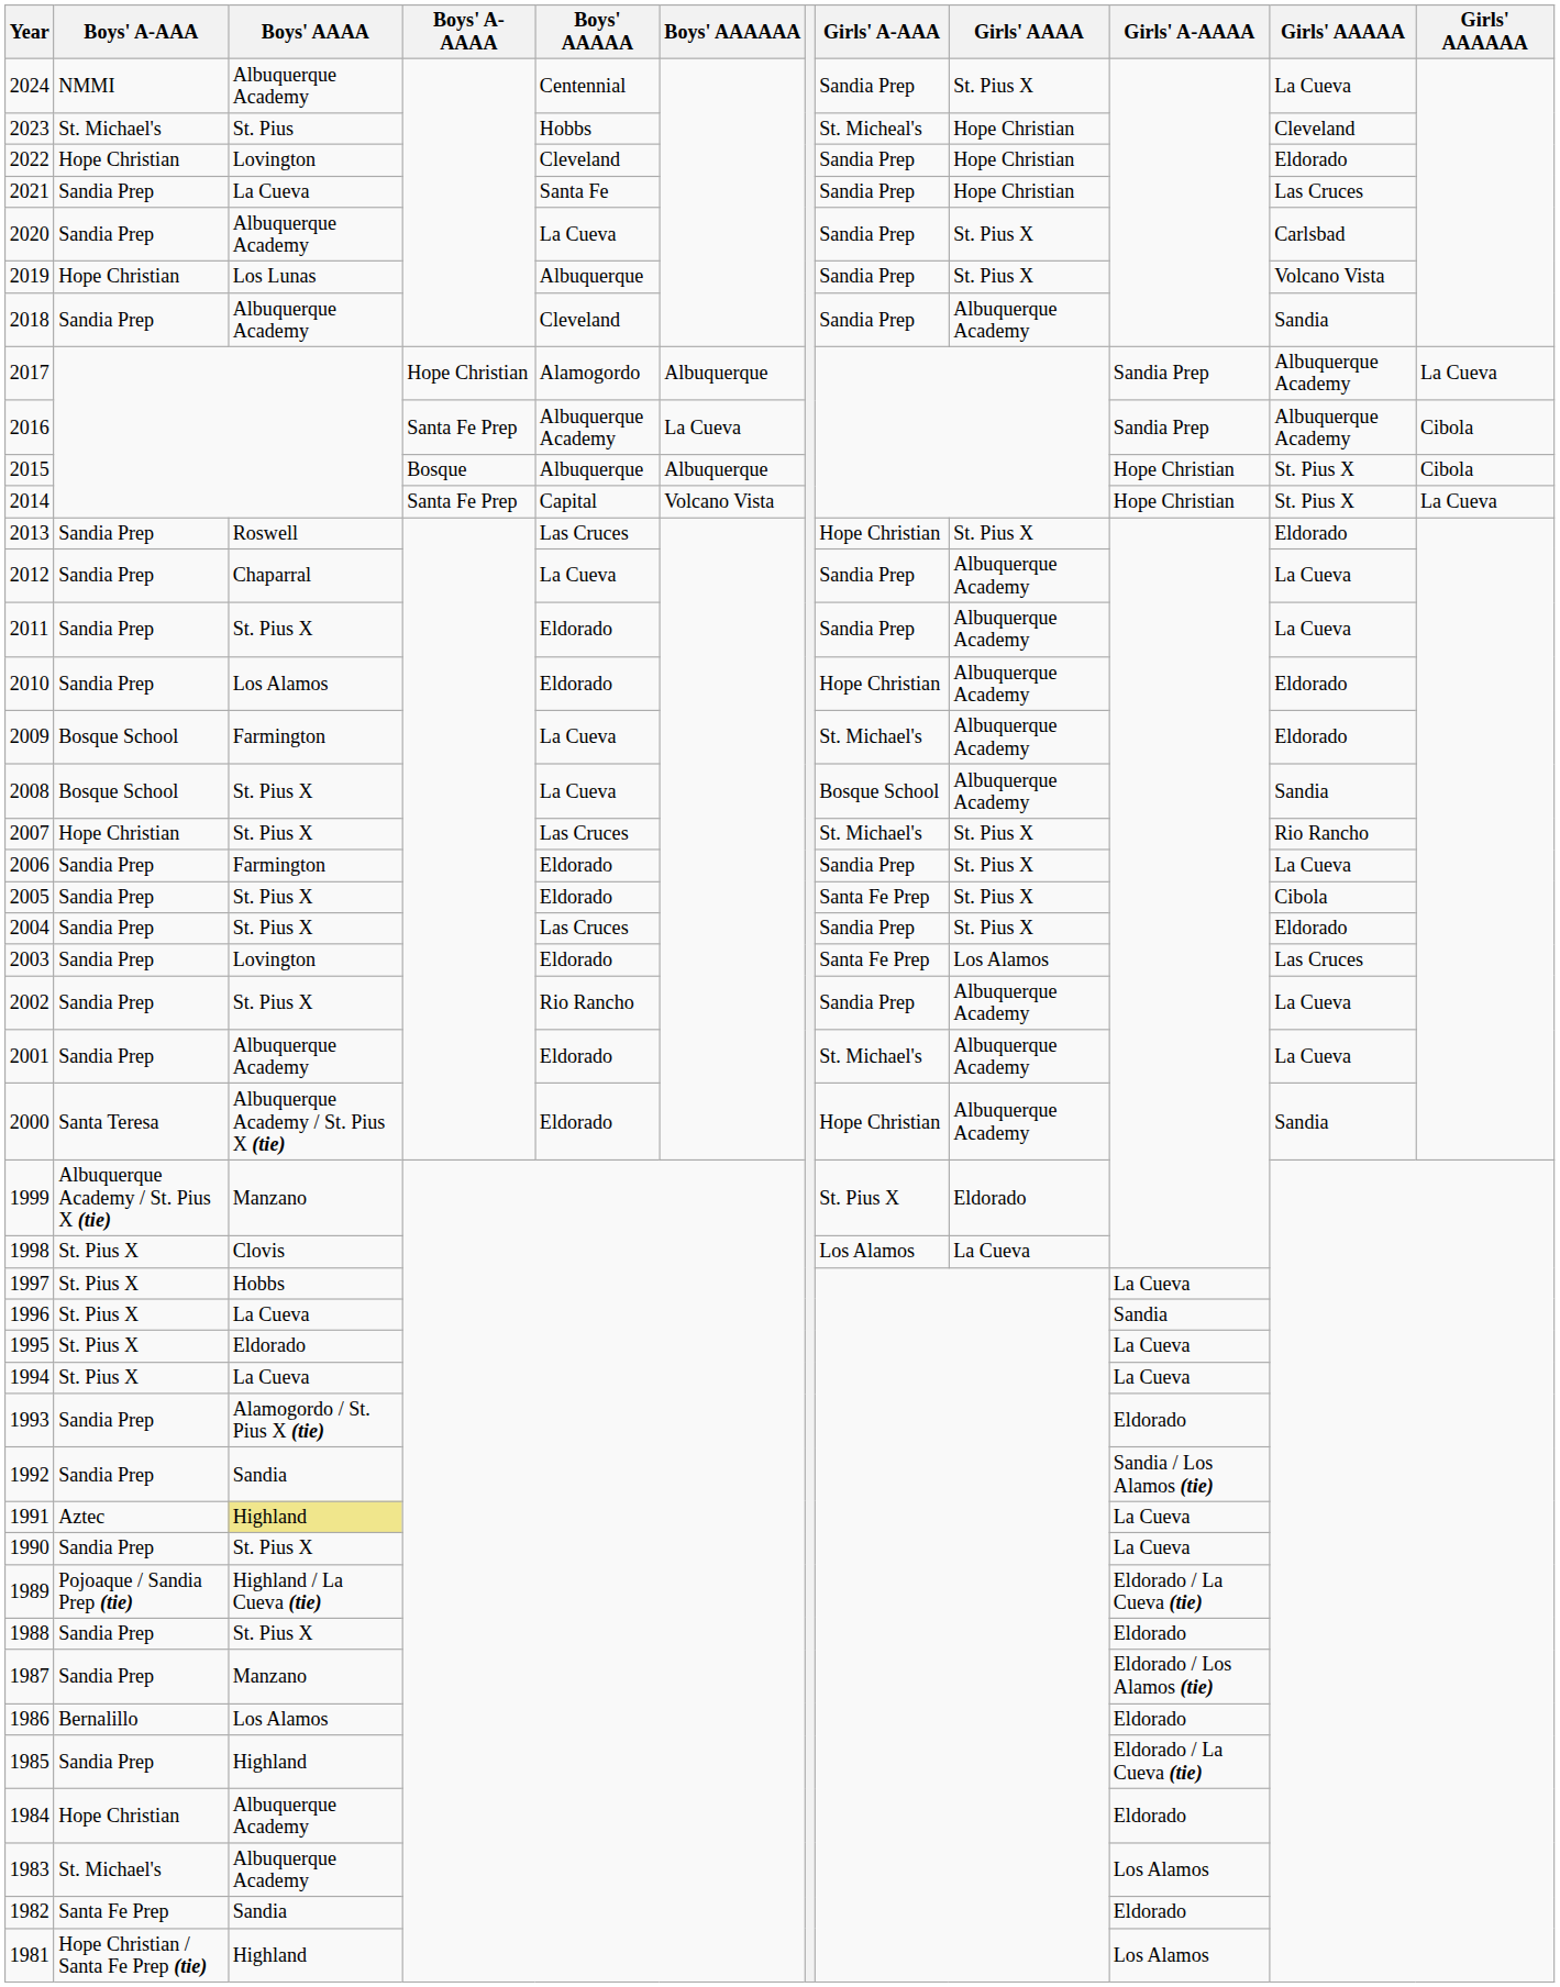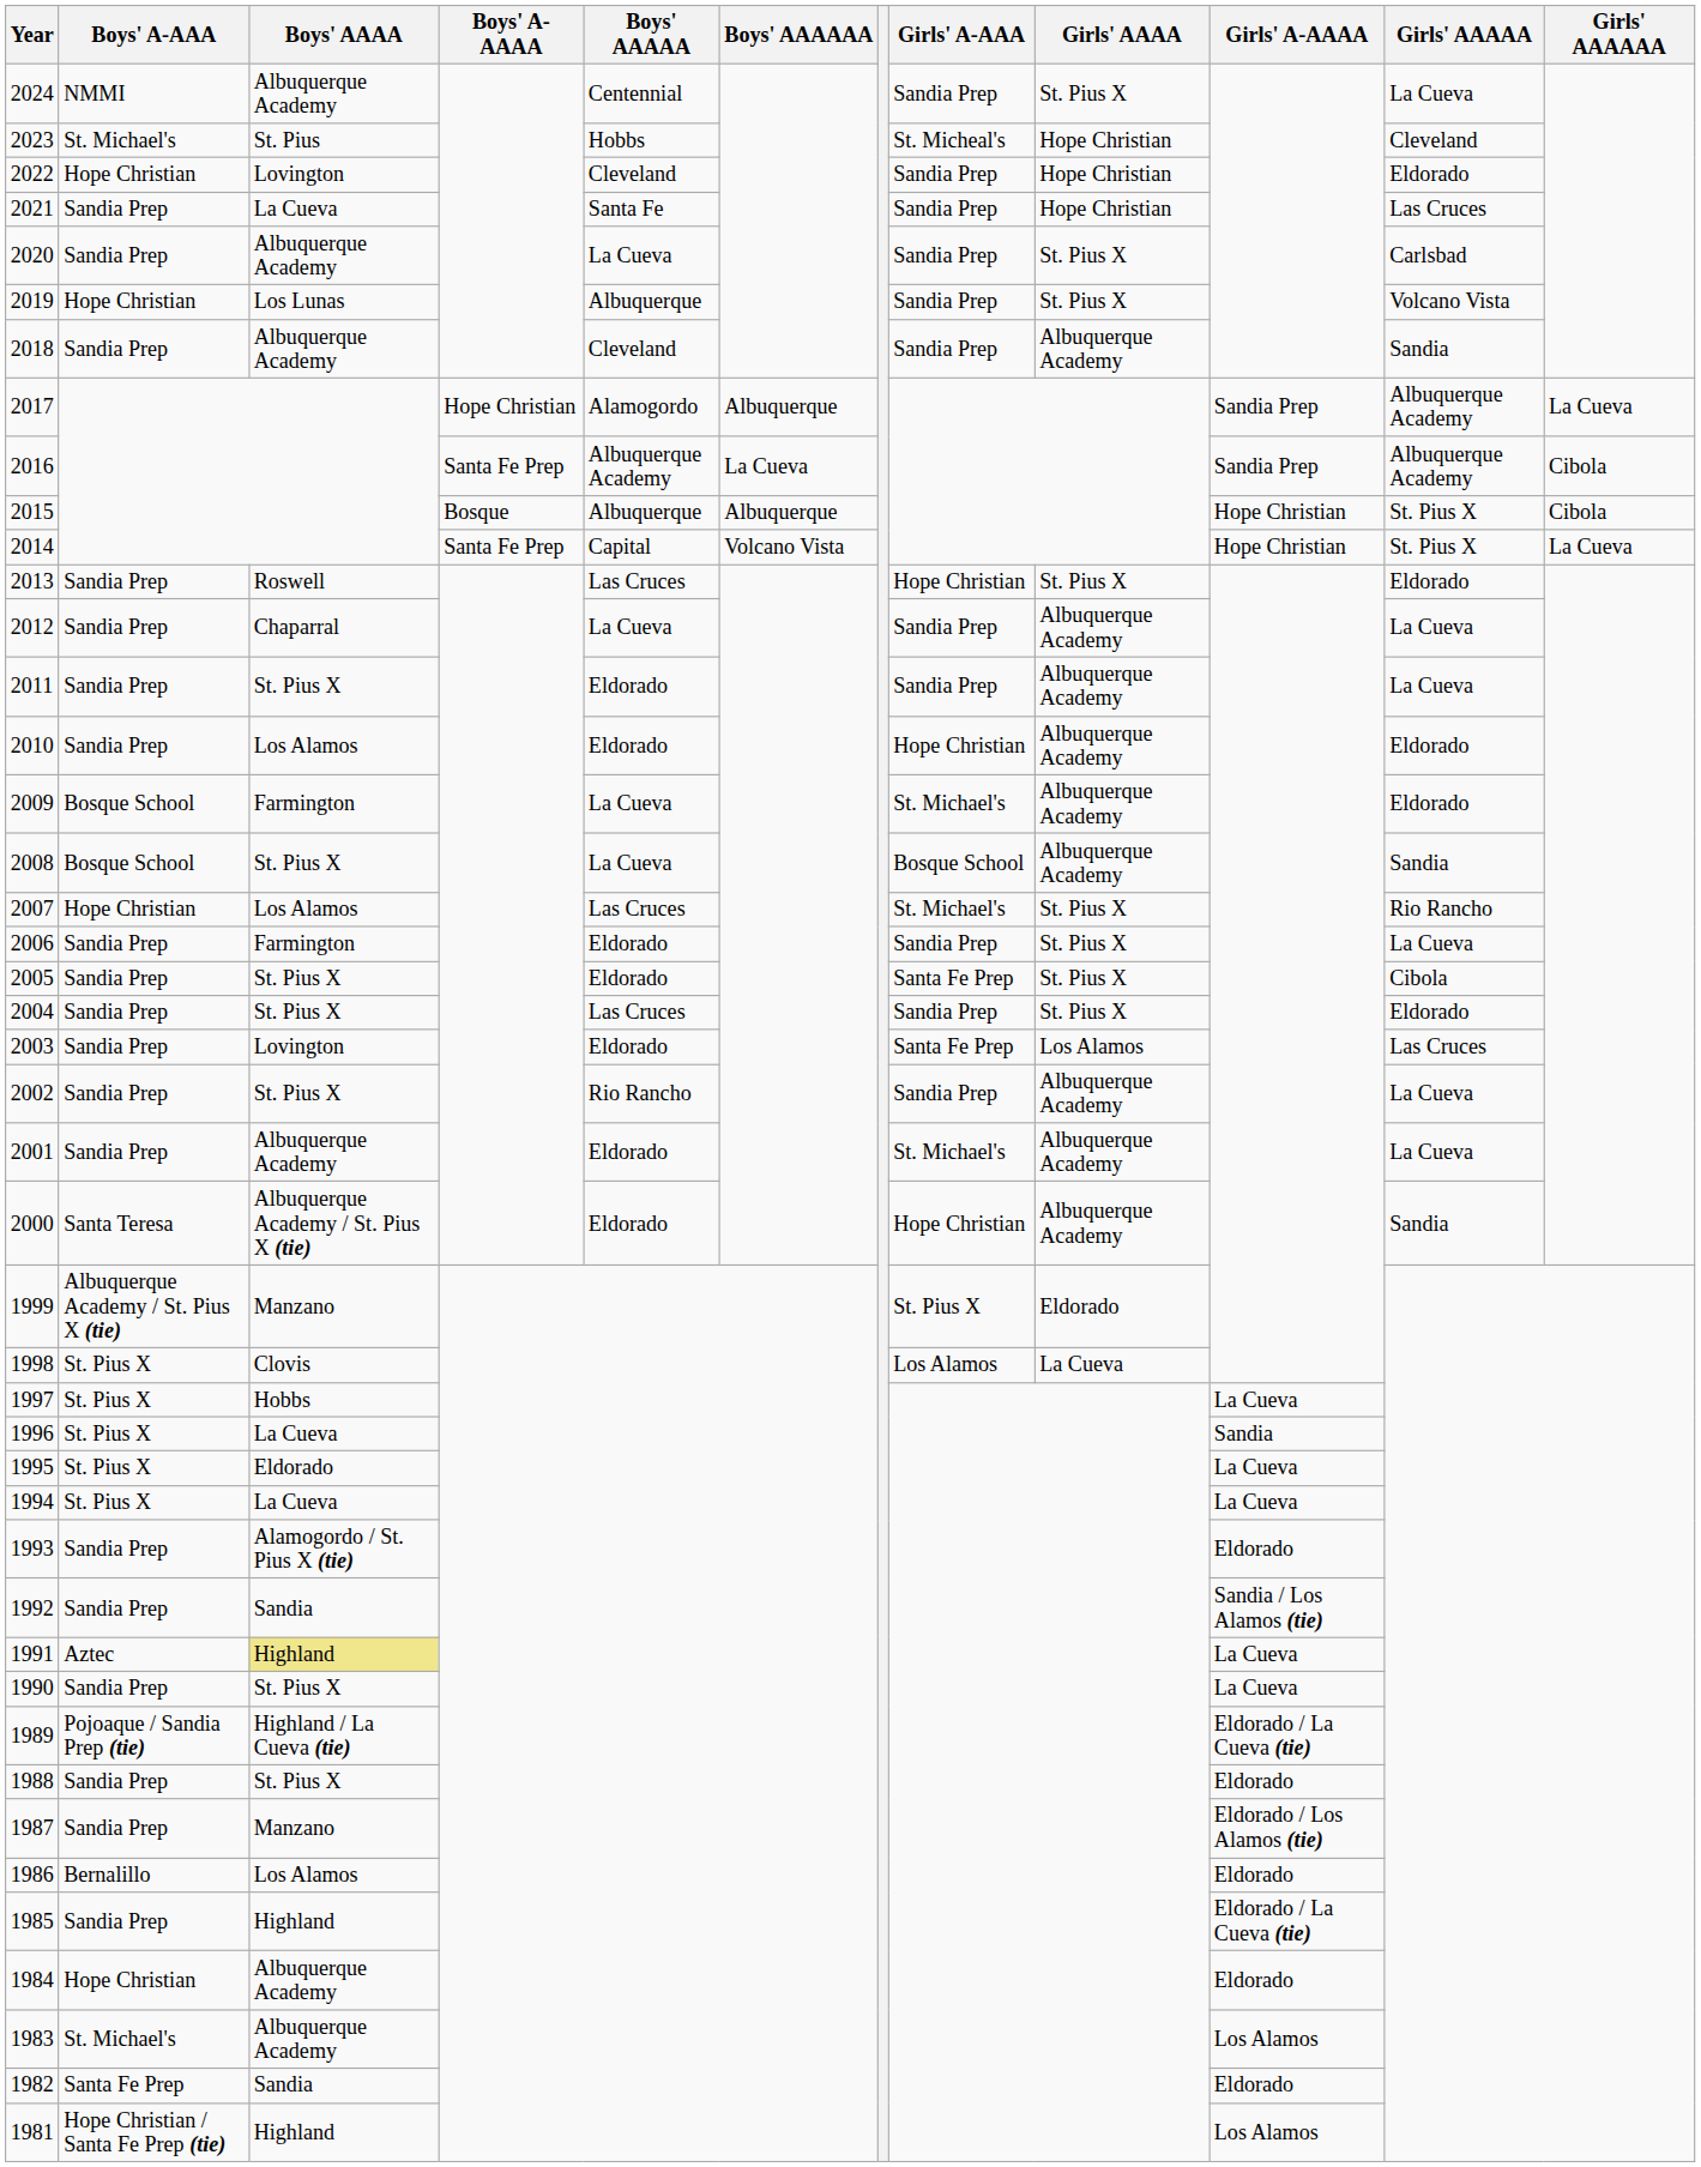 <table class="wikitable">
 <tr>
 <th>Year</th>
 <th scope="col" width="170px">Boys' A-AAA</th>
 <th scope="col" width="170px">Boys' AAAA</th>
 <th scope="col" width="130px">Boys' A-AAAA</th>
 <th scope="col" width="100px">Boys' AAAAA</th>
 <th scope="col" width="130px">Boys' AAAAAA</th>
 <th rowspan="45"></th>
 <th scope="col" width="130px">Girls' A-AAA</th>
 <th scope="col" width="150px">Girls' AAAA</th>
 <th scope="col" width="170px">Girls' A-AAAA</th>
 <th scope="col" width="130px">Girls' AAAAA</th>
 <th scope="col" width="130px">Girls' AAAAAA</th>
 </tr>
 <tr>
 <td>2024</td>
 <td>NMMI</td>
 <td>Albuquerque Academy</td>
 <td rowspan="7"></td>
 <td>Centennial</td>
 <td rowspan="7"></td>
 <td>Sandia Prep</td>
 <td>St. Pius X</td>
 <td rowspan="7"></td>
 <td>La Cueva</td>
 <td rowspan="7"></td>
 </tr>
 <tr>
 <td>2023</td>
 <td>St. Michael's</td>
 <td>St. Pius</td>
 <td>Hobbs</td>
 <td>St. Micheal's</td>
 <td>Hope Christian</td>
 <td>Cleveland</td>
 </tr>
 <tr>
 <td>2022</td>
 <td>Hope Christian</td>
 <td>Lovington</td>
 <td>Cleveland</td>
 <td>Sandia Prep</td>
 <td>Hope Christian</td>
 <td>Eldorado</td>
 </tr>
 <tr>
 <td>2021</td>
 <td>Sandia Prep</td>
 <td>La Cueva</td>
 <td>Santa Fe</td>
 <td>Sandia Prep</td>
 <td>Hope Christian</td>
 <td>Las Cruces</td>
 </tr>
 <tr>
 <td>2020</td>
 <td>Sandia Prep</td>
 <td>Albuquerque Academy</td>
 <td>La Cueva</td>
 <td>Sandia Prep</td>
 <td>St. Pius X</td>
 <td>Carlsbad</td>
 </tr>
 <tr>
 <td>2019</td>
 <td>Hope Christian</td>
 <td>Los Lunas</td>
 <td>Albuquerque</td>
 <td>Sandia Prep</td>
 <td>St. Pius X</td>
 <td>Volcano Vista</td>
 </tr>
 <tr>
 <td>2018</td>
 <td>Sandia Prep</td>
 <td>Albuquerque Academy</td>
 <td>Cleveland</td>
 <td>Sandia Prep</td>
 <td>Albuquerque Academy</td>
 <td>Sandia</td>
 </tr>
 <tr>
 <td>2017</td>
 <td colspan="2" rowspan="4"></td>
 <td>Hope Christian</td>
 <td>Alamogordo</td>
 <td>Albuquerque</td>
 <td colspan="2" rowspan="4"></td>
 <td>Sandia Prep</td>
 <td>Albuquerque Academy</td>
 <td>La Cueva</td>
 </tr>
 <tr>
 <td>2016</td>
 <td>Santa Fe Prep</td>
 <td>Albuquerque Academy</td>
 <td>La Cueva</td>
 <td>Sandia Prep</td>
 <td>Albuquerque Academy</td>
 <td>Cibola</td>
 </tr>
 <tr>
 <td>2015</td>
 <td>Bosque</td>
 <td>Albuquerque</td>
 <td>Albuquerque</td>
 <td>Hope Christian</td>
 <td>St. Pius X</td>
 <td>Cibola</td>
 </tr>
 <tr>
 <td>2014</td>
 <td>Santa Fe Prep</td>
 <td>Capital</td>
 <td>Volcano Vista</td>
 <td>Hope Christian</td>
 <td>St. Pius X</td>
 <td>La Cueva</td>
 </tr>
 <tr>
 <td>2013</td>
 <td>Sandia Prep</td>
 <td>Roswell</td>
 <td rowspan="14"></td>
 <td>Las Cruces</td>
 <td rowspan="14"></td>
 <td>Hope Christian</td>
 <td>St. Pius X</td>
 <td rowspan="16"></td>
 <td>Eldorado</td>
 <td rowspan="14"></td>
 </tr>
 <tr>
 <td>2012</td>
 <td>Sandia Prep</td>
 <td>Chaparral</td>
 <td>La Cueva</td>
 <td>Sandia Prep</td>
 <td>Albuquerque Academy</td>
 <td>La Cueva</td>
 </tr>
 <tr>
 <td>2011</td>
 <td>Sandia Prep</td>
 <td>St. Pius X</td>
 <td>Eldorado</td>
 <td>Sandia Prep</td>
 <td>Albuquerque Academy</td>
 <td>La Cueva</td>
 </tr>
 <tr>
 <td>2010</td>
 <td>Sandia Prep</td>
 <td>Los Alamos</td>
 <td>Eldorado</td>
 <td>Hope Christian</td>
 <td>Albuquerque Academy</td>
 <td>Eldorado</td>
 </tr>
 <tr>
 <td>2009</td>
 <td>Bosque School</td>
 <td>Farmington</td>
 <td>La Cueva</td>
 <td>St. Michael's</td>
 <td>Albuquerque Academy</td>
 <td>Eldorado</td>
 </tr>
 <tr>
 <td>2008</td>
 <td>Bosque School</td>
 <td>St. Pius X</td>
 <td>La Cueva</td>
 <td>Bosque School</td>
 <td>Albuquerque Academy</td>
 <td>Sandia</td>
 </tr>
 <tr>
 <td>2007</td>
 <td>Hope Christian</td>
-<td>St. Pius X</td>
+<td>Los Alamos</td>
 <td>Las Cruces</td>
 <td>St. Michael's</td>
 <td>St. Pius X</td>
 <td>Rio Rancho</td>
 </tr>
 <tr>
 <td>2006</td>
 <td>Sandia Prep</td>
 <td>Farmington</td>
 <td>Eldorado</td>
 <td>Sandia Prep</td>
 <td>St. Pius X</td>
 <td>La Cueva</td>
 </tr>
 <tr>
 <td>2005</td>
 <td>Sandia Prep</td>
 <td>St. Pius X</td>
 <td>Eldorado</td>
 <td>Santa Fe Prep</td>
 <td>St. Pius X</td>
 <td>Cibola</td>
 </tr>
 <tr>
 <td>2004</td>
 <td>Sandia Prep</td>
 <td>St. Pius X</td>
 <td>Las Cruces</td>
 <td>Sandia Prep</td>
 <td>St. Pius X</td>
 <td>Eldorado</td>
 </tr>
 <tr>
 <td>2003</td>
 <td>Sandia Prep</td>
 <td>Lovington</td>
 <td>Eldorado</td>
 <td>Santa Fe Prep</td>
 <td>Los Alamos</td>
 <td>Las Cruces</td>
 </tr>
 <tr>
 <td>2002</td>
 <td>Sandia Prep</td>
 <td>St. Pius X</td>
 <td>Rio Rancho</td>
 <td>Sandia Prep</td>
 <td>Albuquerque Academy</td>
 <td>La Cueva</td>
 </tr>
 <tr>
 <td>2001</td>
 <td>Sandia Prep</td>
 <td>Albuquerque Academy</td>
 <td>Eldorado</td>
 <td>St. Michael's</td>
 <td>Albuquerque Academy</td>
 <td>La Cueva</td>
 </tr>
 <tr>
 <td>2000</td>
 <td>Santa Teresa</td>
 <td>Albuquerque Academy / St. Pius X <strong><em>(tie)</em></strong></td>
 <td>Eldorado</td>
 <td>Hope Christian</td>
 <td>Albuquerque Academy</td>
 <td>Sandia</td>
 </tr>
 <tr>
 <td>1999</td>
 <td>Albuquerque Academy / St. Pius X <strong><em>(tie)</em></strong></td>
 <td>Manzano</td>
 <td colspan="3" rowspan="19"></td>
 <td>St. Pius X</td>
 <td>Eldorado</td>
 <td colspan="2" rowspan="19"></td>
 </tr>
 <tr>
 <td>1998</td>
 <td>St. Pius X</td>
 <td>Clovis</td>
 <td>Los Alamos</td>
 <td>La Cueva</td>
 </tr>
 <tr>
 <td>1997</td>
 <td>St. Pius X</td>
 <td>Hobbs</td>
 <td colspan="2" rowspan="17"></td>
 <td>La Cueva</td>
 </tr>
 <tr>
 <td>1996</td>
 <td>St. Pius X</td>
 <td>La Cueva</td>
 <td>Sandia</td>
 </tr>
 <tr>
 <td>1995</td>
 <td>St. Pius X</td>
 <td>Eldorado</td>
 <td>La Cueva</td>
 </tr>
 <tr>
 <td>1994</td>
 <td>St. Pius X</td>
 <td>La Cueva</td>
 <td>La Cueva</td>
 </tr>
 <tr>
 <td>1993</td>
 <td>Sandia Prep</td>
 <td>Alamogordo / St. Pius X <strong><em>(tie)</em></strong></td>
 <td>Eldorado</td>
 </tr>
 <tr>
 <td>1992</td>
 <td>Sandia Prep</td>
 <td>Sandia</td>
 <td>Sandia / Los Alamos <strong><em>(tie)</em></strong></td>
 </tr>
 <tr>
 <td>1991</td>
 <td>Aztec</td>
 <td style="background: khaki;">Highland</td>
 <td>La Cueva</td>
 </tr>
 <tr>
 <td>1990</td>
 <td>Sandia Prep</td>
 <td>St. Pius X</td>
 <td>La Cueva</td>
 </tr>
 <tr>
 <td>1989</td>
 <td>Pojoaque / Sandia Prep <strong><em>(tie)</em></strong></td>
 <td>Highland / La Cueva <strong><em>(tie)</em></strong></td>
 <td>Eldorado / La Cueva <strong><em>(tie)</em></strong></td>
 </tr>
 <tr>
 <td>1988</td>
 <td>Sandia Prep</td>
 <td>St. Pius X</td>
 <td>Eldorado</td>
 </tr>
 <tr>
 <td>1987</td>
 <td>Sandia Prep</td>
 <td>Manzano</td>
 <td>Eldorado / Los Alamos <strong><em>(tie)</em></strong></td>
 </tr>
 <tr>
 <td>1986</td>
 <td>Bernalillo</td>
 <td>Los Alamos</td>
 <td>Eldorado</td>
 </tr>
 <tr>
 <td>1985</td>
 <td>Sandia Prep</td>
 <td>Highland</td>
 <td>Eldorado / La Cueva <strong><em>(tie)</em></strong></td>
 </tr>
 <tr>
 <td>1984</td>
 <td>Hope Christian</td>
 <td>Albuquerque Academy</td>
 <td>Eldorado</td>
 </tr>
 <tr>
 <td>1983</td>
 <td>St. Michael's</td>
 <td>Albuquerque Academy</td>
 <td>Los Alamos</td>
 </tr>
 <tr>
 <td>1982</td>
 <td>Santa Fe Prep</td>
 <td>Sandia</td>
 <td>Eldorado</td>
 </tr>
 <tr>
 <td>1981</td>
 <td>Hope Christian / Santa Fe Prep <strong><em>(tie)</em></strong></td>
 <td>Highland</td>
 <td>Los Alamos</td>
 </tr>
 </table>
